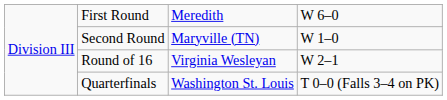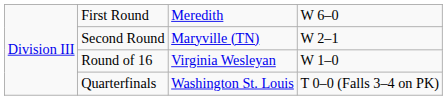 <table class="wikitable">
 <tr>
 <td rowspan="5"><a href='#'>Division III</a></td>
 <td>First Round</td>
 <td><a href='#'>Meredith</a></td>
 <td>W 6–0</td>
 </tr>
 <tr>
 <td>Second Round</td>
 <td><a href='#'>Maryville (TN)</a></td>
-<td>W 1–0</td>
+<td>W 2–1</td>
 </tr>
 <tr>
 <td>Round of 16</td>
 <td><a href='#'>Virginia Wesleyan</a></td>
-<td>W 2–1</td>
+<td>W 1–0</td>
 </tr>
 <tr>
 <td>Quarterfinals</td>
 <td><a href='#'>Washington St. Louis</a></td>
 <td>T 0–0  (Falls 3–4 on PK)</td>
 </tr>
 </table>
